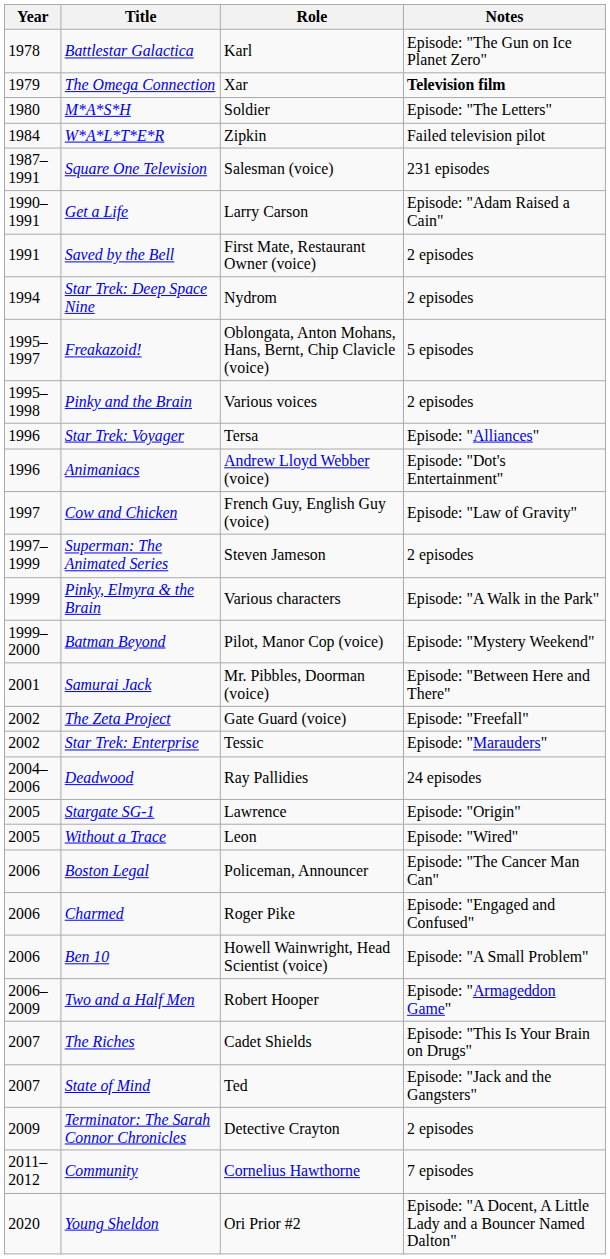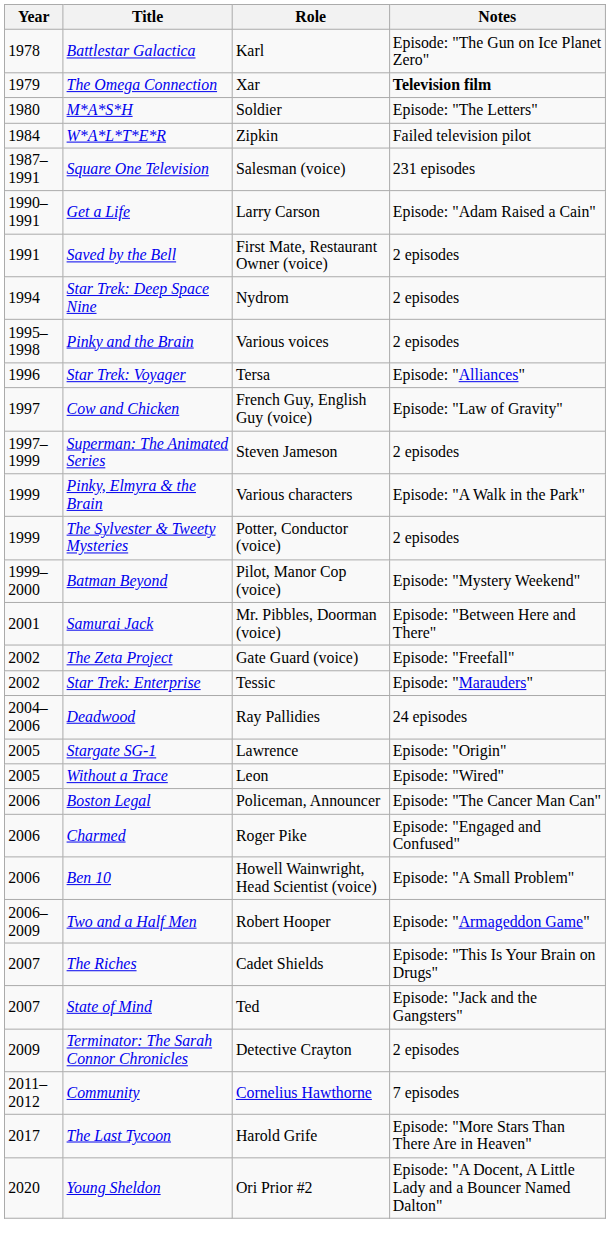 <table class="wikitable sortable">
 <tr>
 <th>Year</th>
 <th>Title</th>
 <th>Role</th>
 <th>Notes</th>
 </tr>
 <tr>
 <td>1978</td>
 <td><em><a href='#'>Battlestar Galactica</a></em></td>
 <td>Karl</td>
 <td>Episode: "The Gun on Ice Planet Zero"</td>
 </tr>
 <tr>
 <td>1979</td>
 <td><em><a href='#'>The Omega Connection</a></em></td>
 <td>Xar</td>
 <td><strong>Television film</strong></td>
 </tr>
 <tr>
 <td>1980</td>
 <td><em><a href='#'>M*A*S*H</a></em></td>
 <td>Soldier</td>
 <td>Episode: "The Letters"</td>
 </tr>
 <tr>
 <td>1984</td>
 <td><em><a href='#'>W*A*L*T*E*R</a></em></td>
 <td>Zipkin</td>
 <td>Failed television pilot</td>
 </tr>
 <tr>
 <td>1987–1991</td>
 <td><em><a href='#'>Square One Television</a></em></td>
 <td>Salesman (voice)</td>
 <td>231 episodes</td>
 </tr>
 <tr>
 <td>1990–1991</td>
 <td><em><a href='#'>Get a Life</a></em></td>
 <td>Larry Carson</td>
 <td>Episode: "Adam Raised a Cain"</td>
 </tr>
 <tr>
 <td>1991</td>
 <td><em><a href='#'>Saved by the Bell</a></em></td>
 <td>First Mate, Restaurant Owner (voice)</td>
 <td>2 episodes</td>
 </tr>
 <tr>
 <td>1994</td>
 <td><em><a href='#'>Star Trek: Deep Space Nine</a></em></td>
 <td>Nydrom</td>
 <td>2 episodes</td>
 </tr>
 <tr>
-<td>1995–1997</td>
-<td><em><a href='#'>Freakazoid!</a></em></td>
-<td>Oblongata, Anton Mohans, Hans, Bernt, Chip Clavicle (voice)</td>
-<td>5 episodes</td>
-</tr>
-<tr>
 <td>1995–1998</td>
 <td><em><a href='#'>Pinky and the Brain</a></em></td>
 <td>Various voices</td>
 <td>2 episodes</td>
 </tr>
 <tr>
 <td>1996</td>
 <td><em><a href='#'>Star Trek: Voyager</a></em></td>
 <td>Tersa</td>
 <td>Episode: "<a href='#'>Alliances</a>"</td>
-</tr>
-<tr>
-<td>1996</td>
-<td><em><a href='#'>Animaniacs</a></em></td>
-<td><a href='#'>Andrew Lloyd Webber</a> (voice)</td>
-<td>Episode: "Dot's Entertainment"</td>
 </tr>
 <tr>
 <td>1997</td>
 <td><em><a href='#'>Cow and Chicken</a></em></td>
 <td>French Guy, English Guy (voice)</td>
 <td>Episode: "Law of Gravity"</td>
 </tr>
 <tr>
 <td>1997–1999</td>
 <td><em><a href='#'>Superman: The Animated Series</a></em></td>
 <td>Steven Jameson</td>
 <td>2 episodes</td>
 </tr>
 <tr>
 <td>1999</td>
 <td><em><a href='#'>Pinky, Elmyra & the Brain</a></em></td>
 <td>Various characters</td>
 <td>Episode: "A Walk in the Park"</td>
+</tr>
+<tr>
+<td>1999</td>
+<td><em><a href='#'>The Sylvester & Tweety Mysteries</a></em></td>
+<td>Potter, Conductor (voice)</td>
+<td>2 episodes</td>
 </tr>
 <tr>
 <td>1999–2000</td>
 <td><em><a href='#'>Batman Beyond</a></em></td>
 <td>Pilot, Manor Cop (voice)</td>
 <td>Episode: "Mystery Weekend"</td>
 </tr>
 <tr>
 <td>2001</td>
 <td><em><a href='#'>Samurai Jack</a></em></td>
 <td>Mr. Pibbles, Doorman (voice)</td>
 <td>Episode: "Between Here and There"</td>
 </tr>
 <tr>
 <td>2002</td>
 <td><em><a href='#'>The Zeta Project</a></em></td>
 <td>Gate Guard (voice)</td>
 <td>Episode: "Freefall"</td>
 </tr>
 <tr>
 <td>2002</td>
 <td><em><a href='#'>Star Trek: Enterprise</a></em></td>
 <td>Tessic</td>
 <td>Episode: "<a href='#'>Marauders</a>"</td>
 </tr>
 <tr>
 <td>2004–2006</td>
 <td><em><a href='#'>Deadwood</a></em></td>
 <td>Ray Pallidies</td>
 <td>24 episodes</td>
 </tr>
 <tr>
 <td>2005</td>
 <td><em><a href='#'>Stargate SG-1</a></em></td>
 <td>Lawrence</td>
 <td>Episode: "Origin"</td>
 </tr>
 <tr>
 <td>2005</td>
 <td><em><a href='#'>Without a Trace</a></em></td>
 <td>Leon</td>
 <td>Episode: "Wired"</td>
 </tr>
 <tr>
 <td>2006</td>
 <td><em><a href='#'>Boston Legal</a></em></td>
 <td>Policeman, Announcer</td>
 <td>Episode: "The Cancer Man Can"</td>
 </tr>
 <tr>
 <td>2006</td>
 <td><em><a href='#'>Charmed</a></em></td>
 <td>Roger Pike</td>
 <td>Episode: "Engaged and Confused"</td>
 </tr>
 <tr>
 <td>2006</td>
 <td><em><a href='#'>Ben 10</a></em></td>
 <td>Howell Wainwright, Head Scientist (voice)</td>
 <td>Episode: "A Small Problem"</td>
 </tr>
 <tr>
 <td>2006–2009</td>
 <td><em><a href='#'>Two and a Half Men</a></em></td>
 <td>Robert Hooper</td>
 <td>Episode: "<a href='#'>Armageddon Game</a>"</td>
 </tr>
 <tr>
 <td>2007</td>
 <td><em><a href='#'>The Riches</a></em></td>
 <td>Cadet Shields</td>
 <td>Episode: "This Is Your Brain on Drugs"</td>
 </tr>
 <tr>
 <td>2007</td>
 <td><em><a href='#'>State of Mind</a></em></td>
 <td>Ted</td>
 <td>Episode: "Jack and the Gangsters"</td>
 </tr>
 <tr>
 <td>2009</td>
 <td><em><a href='#'>Terminator: The Sarah Connor Chronicles</a></em></td>
 <td>Detective Crayton</td>
 <td>2 episodes</td>
 </tr>
 <tr>
 <td>2011–2012</td>
 <td><em><a href='#'>Community</a></em></td>
 <td><a href='#'>Cornelius Hawthorne</a></td>
 <td>7 episodes</td>
 </tr>
 <tr>
+<td>2017</td>
+<td><em><a href='#'>The Last Tycoon</a></em></td>
+<td>Harold Grife</td>
+<td>Episode: "More Stars Than There Are in Heaven"</td>
+</tr>
+<tr>
 <td>2020</td>
 <td><em><a href='#'>Young Sheldon</a></em></td>
 <td>Ori Prior #2</td>
 <td>Episode: "A Docent, A Little Lady and a Bouncer Named Dalton"</td>
 </tr>
 </table>
